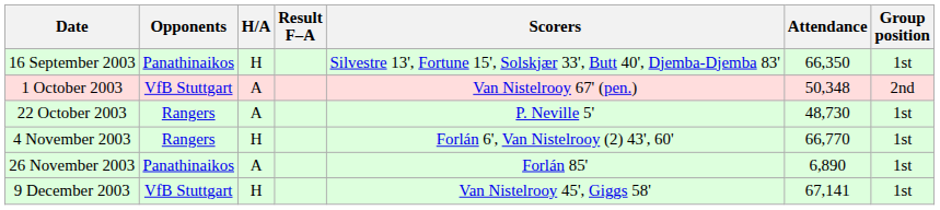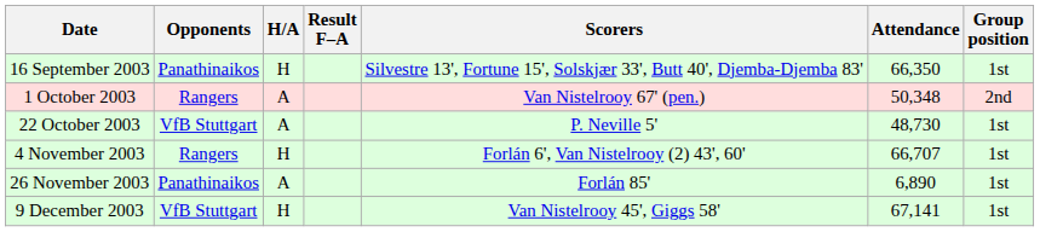 <table class="wikitable" style="text-align:center">
 <tr>
 <th>Date</th>
 <th>Opponents</th>
 <th>H/A</th>
 <th>Result<br>F–A</th>
 <th>Scorers</th>
 <th>Attendance</th>
 <th>Group<br>position</th>
 </tr>
 <tr bgcolor="#ddffdd">
 <td>16 September 2003</td>
 <td><a href='#'>Panathinaikos</a></td>
 <td>H</td>
 <td></td>
 <td><a href='#'>Silvestre</a> 13', <a href='#'>Fortune</a> 15', <a href='#'>Solskjær</a> 33', <a href='#'>Butt</a> 40', <a href='#'>Djemba-Djemba</a> 83'</td>
 <td>66,350</td>
 <td>1st</td>
 </tr>
 <tr bgcolor="#ffdddd">
 <td>1 October 2003</td>
-<td><a href='#'>VfB Stuttgart</a></td>
+<td><a href='#'>Rangers</a></td>
 <td>A</td>
 <td></td>
 <td><a href='#'>Van Nistelrooy</a> 67' (<a href='#'>pen.</a>)</td>
 <td>50,348</td>
 <td>2nd</td>
 </tr>
 <tr bgcolor="#ddffdd">
 <td>22 October 2003</td>
-<td><a href='#'>Rangers</a></td>
+<td><a href='#'>VfB Stuttgart</a></td>
 <td>A</td>
 <td></td>
 <td><a href='#'>P. Neville</a> 5'</td>
 <td>48,730</td>
 <td>1st</td>
 </tr>
 <tr bgcolor="#ddffdd">
 <td>4 November 2003</td>
 <td><a href='#'>Rangers</a></td>
 <td>H</td>
 <td></td>
 <td><a href='#'>Forlán</a> 6', <a href='#'>Van Nistelrooy</a> (2) 43', 60'</td>
-<td>66,770</td>
+<td>66,707</td>
 <td>1st</td>
 </tr>
 <tr bgcolor="#ddffdd">
 <td>26 November 2003</td>
 <td><a href='#'>Panathinaikos</a></td>
 <td>A</td>
 <td></td>
 <td><a href='#'>Forlán</a> 85'</td>
 <td>6,890</td>
 <td>1st</td>
 </tr>
 <tr bgcolor="#ddffdd">
 <td>9 December 2003</td>
 <td><a href='#'>VfB Stuttgart</a></td>
 <td>H</td>
 <td></td>
 <td><a href='#'>Van Nistelrooy</a> 45', <a href='#'>Giggs</a> 58'</td>
 <td>67,141</td>
 <td>1st</td>
 </tr>
 </table>
